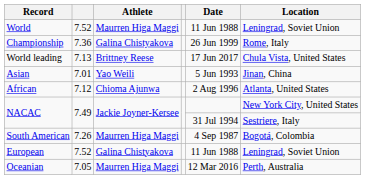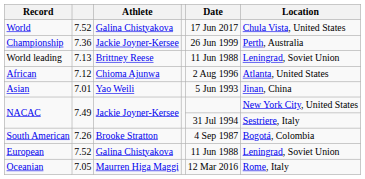 <table class="wikitable">
 <tr>
 <th>Record</th>
 <th></th>
 <th>Athlete</th>
 <th></th>
 <th>Date</th>
 <th>Location</th>
 </tr>
 <tr>
 <td><a href='#'>World</a></td>
 <td>7.52</td>
-<td><a href='#'>Maurren Higa Maggi</a></td>
+<td><a href='#'>Galina Chistyakova</a></td>
 <td></td>
-<td align=right>11 Jun 1988</td>
-<td><a href='#'>Leningrad</a>, Soviet Union</td>
+<td align=right>17 Jun 2017</td>
+<td><a href='#'>Chula Vista</a>, United States</td>
 </tr>
 <tr>
 <td><a href='#'>Championship</a></td>
 <td>7.36</td>
-<td><a href='#'>Galina Chistyakova</a></td>
+<td><a href='#'>Jackie Joyner-Kersee</a></td>
 <td></td>
 <td align=right>26 Jun 1999</td>
-<td><a href='#'>Rome</a>, Italy</td>
+<td><a href='#'>Perth</a>, Australia</td>
 </tr>
 <tr>
 <td>World leading</td>
 <td>7.13</td>
 <td><a href='#'>Brittney Reese</a></td>
 <td></td>
-<td align=right>17 Jun 2017</td>
-<td><a href='#'>Chula Vista</a>, United States</td>
+<td align=right>11 Jun 1988</td>
+<td><a href='#'>Leningrad</a>, Soviet Union</td>
+</tr>
+<tr>
+<td><a href='#'>African</a></td>
+<td>7.12</td>
+<td><a href='#'>Chioma Ajunwa</a></td>
+<td></td>
+<td align=right>2 Aug 1996</td>
+<td><a href='#'>Atlanta</a>, United States</td>
 </tr>
 <tr>
 <td><a href='#'>Asian</a></td>
 <td>7.01</td>
 <td><a href='#'>Yao Weili</a></td>
 <td></td>
 <td align=right>5 Jun 1993</td>
 <td><a href='#'>Jinan</a>, China</td>
-</tr>
-<tr>
-<td><a href='#'>African</a></td>
-<td>7.12</td>
-<td><a href='#'>Chioma Ajunwa</a></td>
-<td></td>
-<td align=right>2 Aug 1996</td>
-<td><a href='#'>Atlanta</a>, United States</td>
 </tr>
 <tr>
 <td rowspan=2><a href='#'>NACAC</a></td>
 <td rowspan=2>7.49</td>
 <td rowspan=2><a href='#'>Jackie Joyner-Kersee</a></td>
 <td rowspan=2></td>
 <td align=right></td>
 <td><a href='#'>New York City</a>, United States</td>
 </tr>
 <tr>
 <td align=right>31 Jul 1994</td>
 <td><a href='#'>Sestriere</a>, Italy</td>
 </tr>
 <tr>
 <td><a href='#'>South American</a></td>
 <td>7.26</td>
-<td><a href='#'>Maurren Higa Maggi</a></td>
+<td><a href='#'>Brooke Stratton</a></td>
 <td></td>
 <td align=right>4 Sep 1987</td>
 <td><a href='#'>Bogotá</a>, Colombia</td>
 </tr>
 <tr>
 <td><a href='#'>European</a></td>
 <td>7.52</td>
 <td><a href='#'>Galina Chistyakova</a></td>
 <td></td>
 <td align=right>11 Jun 1988</td>
 <td><a href='#'>Leningrad</a>, Soviet Union</td>
 </tr>
 <tr>
 <td><a href='#'>Oceanian</a></td>
 <td>7.05</td>
 <td><a href='#'>Maurren Higa Maggi</a></td>
 <td></td>
 <td align=right>12 Mar 2016</td>
-<td><a href='#'>Perth</a>, Australia</td>
+<td><a href='#'>Rome</a>, Italy</td>
 </tr>
 </table>
